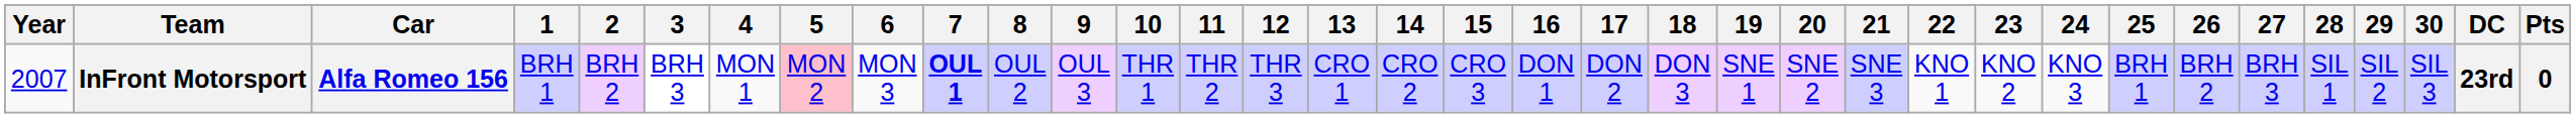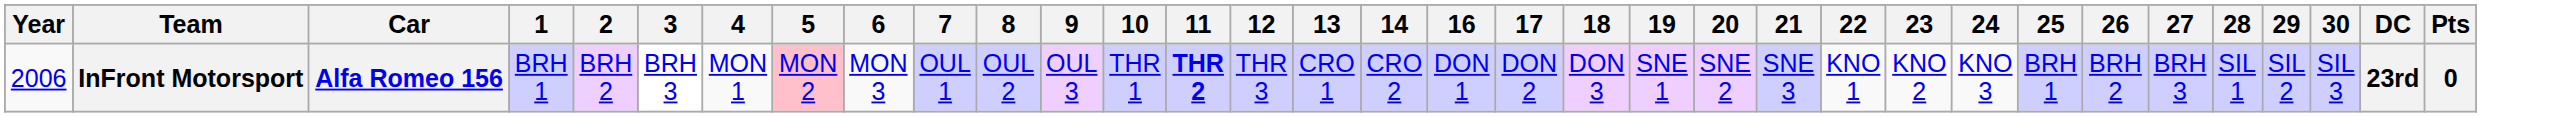 <table class="wikitable" style="text-align:center; font-size:85%">
 <tr>
 <th>Year</th>
 <th>Team</th>
 <th>Car</th>
 <th>1</th>
 <th>2</th>
 <th>3</th>
 <th>4</th>
 <th>5</th>
 <th>6</th>
 <th>7</th>
 <th>8</th>
 <th>9</th>
 <th>10</th>
 <th>11</th>
 <th>12</th>
 <th>13</th>
 <th>14</th>
-<th>15</th>
 <th>16</th>
 <th>17</th>
 <th>18</th>
 <th>19</th>
 <th>20</th>
 <th>21</th>
 <th>22</th>
 <th>23</th>
 <th>24</th>
 <th>25</th>
 <th>26</th>
 <th>27</th>
 <th>28</th>
 <th>29</th>
 <th>30</th>
 <th>DC</th>
 <th>Pts</th>
 </tr>
 <tr>
-<td><a href='#'>2007</a></td>
+<td><a href='#'>2006</a></td>
 <th nowrap>InFront Motorsport</th>
 <th nowrap><a href='#'>Alfa Romeo 156</a></th>
 <td style="background:#CFCFFF;"><a href='#'>BRH<br>1</a><br></td>
 <td style="background:#EFCFFF;"><a href='#'>BRH<br>2</a><br></td>
 <td style="background:#FFFFFF;"><a href='#'>BRH<br>3</a><br></td>
 <td><a href='#'>MON<br>1</a><br></td>
 <td style="background: pink;"><a href='#'>MON<br>2</a><br></td>
 <td><a href='#'>MON<br>3</a><br></td>
-<td style="background:#CFCFFF;"><strong><a href='#'>OUL<br>1</a><br></strong></td>
+<td style="background:#CFCFFF;"><a href='#'>OUL<br>1</a><br></td>
 <td style="background:#CFCFFF;"><a href='#'>OUL<br>2</a><br></td>
 <td style="background:#EFCFFF;"><a href='#'>OUL<br>3</a><br></td>
 <td style="background:#CFCFFF;"><a href='#'>THR<br>1</a><br></td>
-<td style="background:#CFCFFF;"><a href='#'>THR<br>2</a><br></td>
+<td style="background:#CFCFFF;"><strong><a href='#'>THR<br>2</a><br></strong></td>
 <td style="background:#CFCFFF;"><a href='#'>THR<br>3</a><br></td>
 <td style="background:#CFCFFF;"><a href='#'>CRO<br>1</a><br></td>
 <td style="background:#CFCFFF;"><a href='#'>CRO<br>2</a><br></td>
-<td style="background:#CFCFFF;"><a href='#'>CRO<br>3</a><br></td>
 <td style="background:#CFCFFF;"><a href='#'>DON<br>1</a><br></td>
 <td style="background:#CFCFFF;"><a href='#'>DON<br>2</a><br></td>
 <td style="background:#EFCFFF;"><a href='#'>DON<br>3</a><br></td>
 <td style="background:#EFCFFF;"><a href='#'>SNE<br>1</a><br></td>
 <td style="background:#EFCFFF;"><a href='#'>SNE<br>2</a><br></td>
 <td style="background:#CFCFFF;"><a href='#'>SNE<br>3</a><br></td>
 <td><a href='#'>KNO<br>1</a><br></td>
 <td><a href='#'>KNO<br>2</a><br></td>
 <td><a href='#'>KNO<br>3</a><br></td>
 <td style="background:#CFCFFF;"><a href='#'>BRH<br>1</a><br></td>
 <td style="background:#CFCFFF;"><a href='#'>BRH<br>2</a><br></td>
 <td style="background:#CFCFFF;"><a href='#'>BRH<br>3</a><br></td>
 <td style="background:#CFCFFF;"><a href='#'>SIL<br>1</a><br></td>
 <td style="background:#CFCFFF;"><a href='#'>SIL<br>2</a><br></td>
 <td style="background:#CFCFFF;"><a href='#'>SIL<br>3</a><br></td>
 <th>23rd</th>
 <th>0</th>
 </tr>
 </table>
